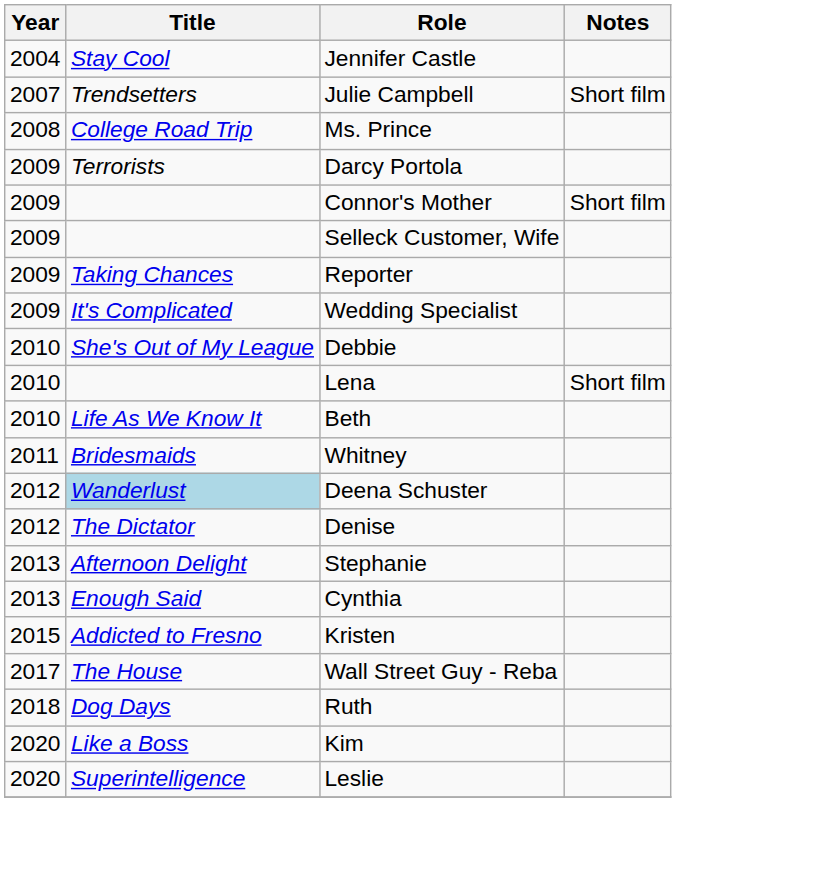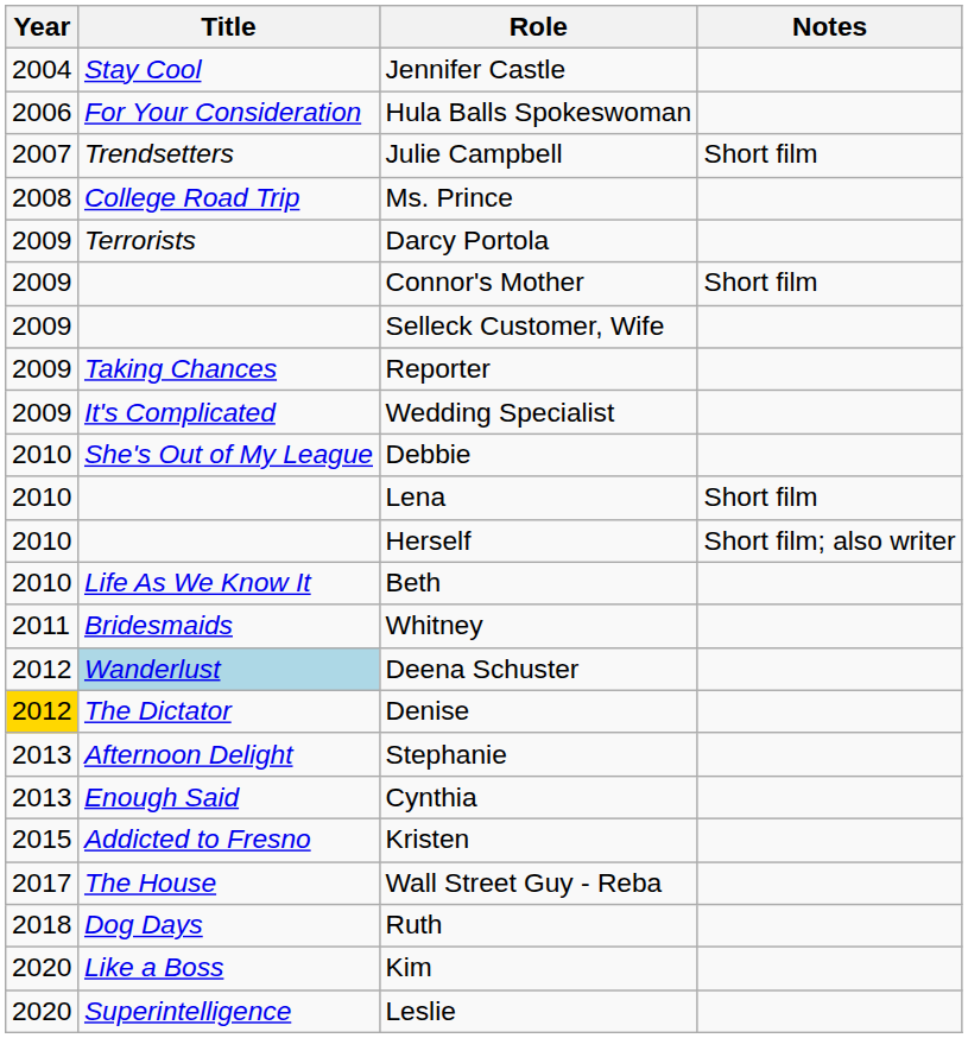 <table class="wikitable sortable">
 <tr>
 <th>Year</th>
 <th>Title</th>
 <th>Role</th>
 <th class="unsortable">Notes</th>
 </tr>
 <tr>
 <td>2004</td>
 <td><em><a href='#'>Stay Cool</a></em></td>
 <td>Jennifer Castle</td>
+<td></td>
+</tr>
+<tr>
+<td>2006</td>
+<td><em><a href='#'>For Your Consideration</a></em></td>
+<td>Hula Balls Spokeswoman</td>
 <td></td>
 </tr>
 <tr>
 <td>2007</td>
 <td><em>Trendsetters</em></td>
 <td>Julie Campbell</td>
 <td>Short film</td>
 </tr>
 <tr>
 <td>2008</td>
 <td><em><a href='#'>College Road Trip</a></em></td>
 <td>Ms. Prince</td>
 <td></td>
 </tr>
 <tr>
 <td>2009</td>
 <td><em>Terrorists</em></td>
 <td>Darcy Portola</td>
 <td></td>
 </tr>
 <tr>
 <td>2009</td>
 <td><em></em></td>
 <td>Connor's Mother</td>
 <td>Short film</td>
 </tr>
 <tr>
 <td>2009</td>
 <td><em></em></td>
 <td>Selleck Customer, Wife</td>
 <td></td>
 </tr>
 <tr>
 <td>2009</td>
 <td><em><a href='#'>Taking Chances</a></em></td>
 <td>Reporter</td>
 <td></td>
 </tr>
 <tr>
 <td>2009</td>
 <td><em><a href='#'>It's Complicated</a></em></td>
 <td>Wedding Specialist</td>
 <td></td>
 </tr>
 <tr>
 <td>2010</td>
 <td><em><a href='#'>She's Out of My League</a></em></td>
 <td>Debbie</td>
 <td></td>
 </tr>
 <tr>
 <td>2010</td>
 <td><em></em></td>
 <td>Lena</td>
 <td>Short film</td>
 </tr>
 <tr>
 <td>2010</td>
+<td><em></em></td>
+<td>Herself</td>
+<td>Short film; also writer</td>
+</tr>
+<tr>
+<td>2010</td>
 <td><em><a href='#'>Life As We Know It</a></em></td>
 <td>Beth</td>
 <td></td>
 </tr>
 <tr>
 <td>2011</td>
 <td><em><a href='#'>Bridesmaids</a></em></td>
 <td>Whitney</td>
 <td></td>
 </tr>
 <tr>
 <td>2012</td>
 <td style="background: lightblue;"><em><a href='#'>Wanderlust</a></em></td>
 <td>Deena Schuster</td>
 <td></td>
 </tr>
 <tr>
-<td>2012</td>
+<td style="background: gold;">2012</td>
 <td><em><a href='#'>The Dictator</a></em></td>
 <td>Denise</td>
 <td></td>
 </tr>
 <tr>
 <td>2013</td>
 <td><em><a href='#'>Afternoon Delight</a></em></td>
 <td>Stephanie</td>
 <td></td>
 </tr>
 <tr>
 <td>2013</td>
 <td><em><a href='#'>Enough Said</a></em></td>
 <td>Cynthia</td>
 <td></td>
 </tr>
 <tr>
 <td>2015</td>
 <td><em><a href='#'>Addicted to Fresno</a></em></td>
 <td>Kristen</td>
 <td></td>
 </tr>
 <tr>
 <td>2017</td>
 <td><em><a href='#'>The House</a></em></td>
 <td>Wall Street Guy - Reba</td>
 <td></td>
 </tr>
 <tr>
 <td>2018</td>
 <td><em><a href='#'>Dog Days</a></em></td>
 <td>Ruth</td>
 <td></td>
 </tr>
 <tr>
 <td>2020</td>
 <td><em><a href='#'>Like a Boss</a></em></td>
 <td>Kim</td>
 <td></td>
 </tr>
 <tr>
 <td>2020</td>
 <td><em><a href='#'>Superintelligence</a></em></td>
 <td>Leslie</td>
 <td></td>
 </tr>
 <tr>
 </tr>
 </table>
